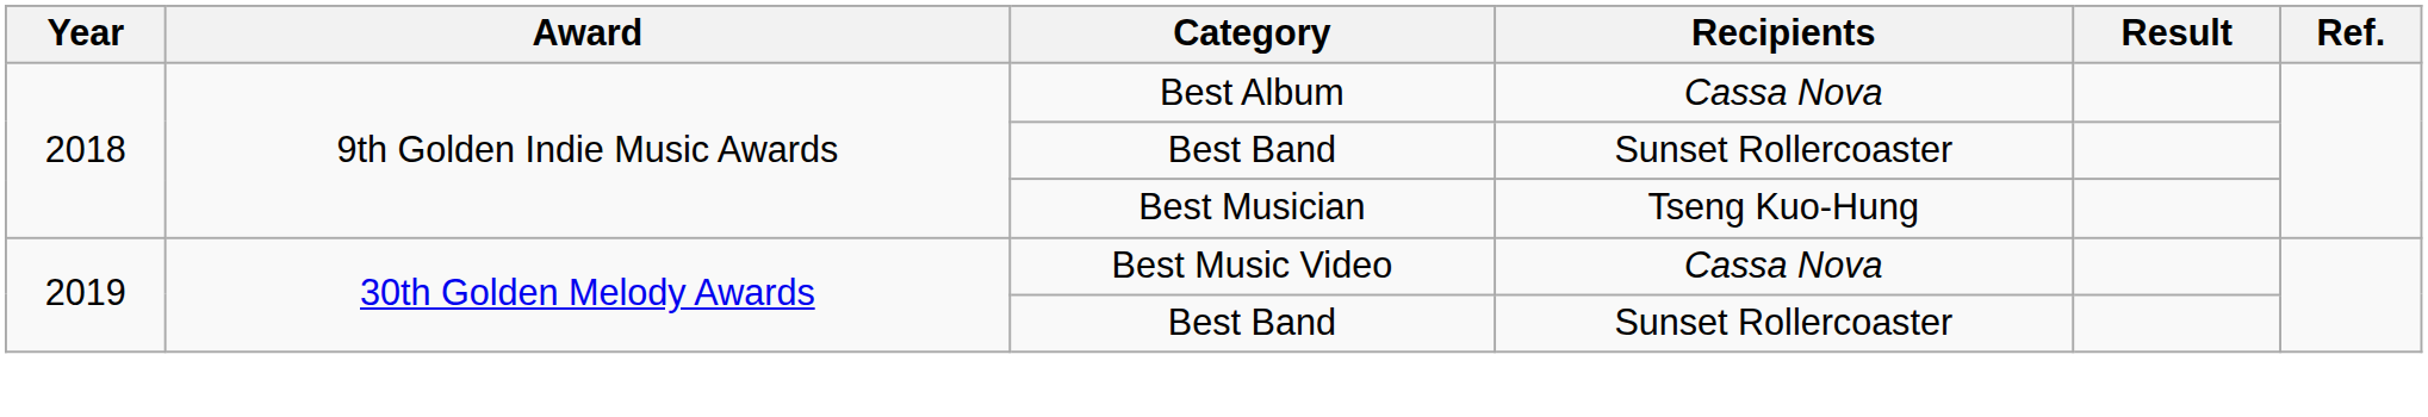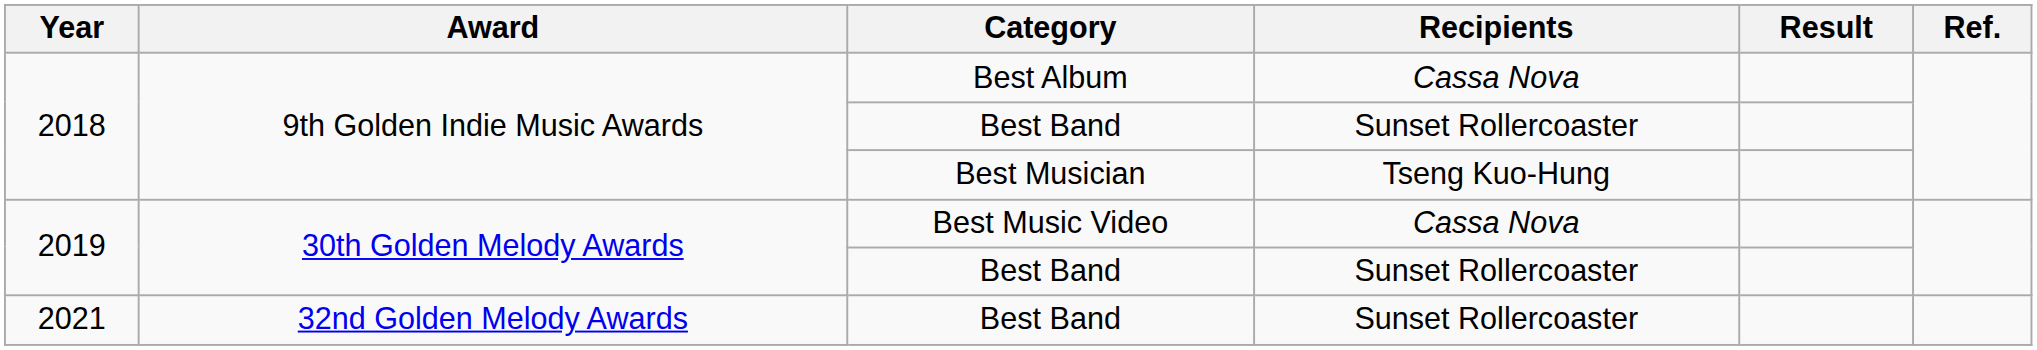 <table class="wikitable" width="84%" style=text-align:center>
 <tr>
 <th>Year</th>
 <th>Award</th>
 <th>Category</th>
 <th>Recipients</th>
 <th>Result</th>
 <th>Ref.</th>
 </tr>
 <tr>
 <td rowspan="3">2018</td>
 <td rowspan="3">9th Golden Indie Music Awards</td>
 <td>Best Album</td>
 <td><em>Cassa Nova</em></td>
 <td></td>
 <td rowspan="3"></td>
 </tr>
 <tr>
 <td>Best Band</td>
 <td>Sunset Rollercoaster</td>
 <td></td>
 </tr>
 <tr>
 <td>Best Musician</td>
 <td>Tseng Kuo-Hung</td>
 <td></td>
 </tr>
 <tr>
 <td rowspan="2">2019</td>
 <td rowspan="2"><a href='#'>30th Golden Melody Awards</a></td>
 <td>Best Music Video</td>
 <td><em>Cassa Nova</em></td>
 <td></td>
 <td rowspan="2"></td>
 </tr>
 <tr>
 <td>Best Band</td>
 <td>Sunset Rollercoaster</td>
 <td></td>
 </tr>
+<tr>
+<td>2021</td>
+<td><a href='#'>32nd Golden Melody Awards</a></td>
+<td>Best Band</td>
+<td Sunset Rollercoaster>Sunset Rollercoaster</td>
+<td></td>
+<td></td>
+</tr>
 </table>
